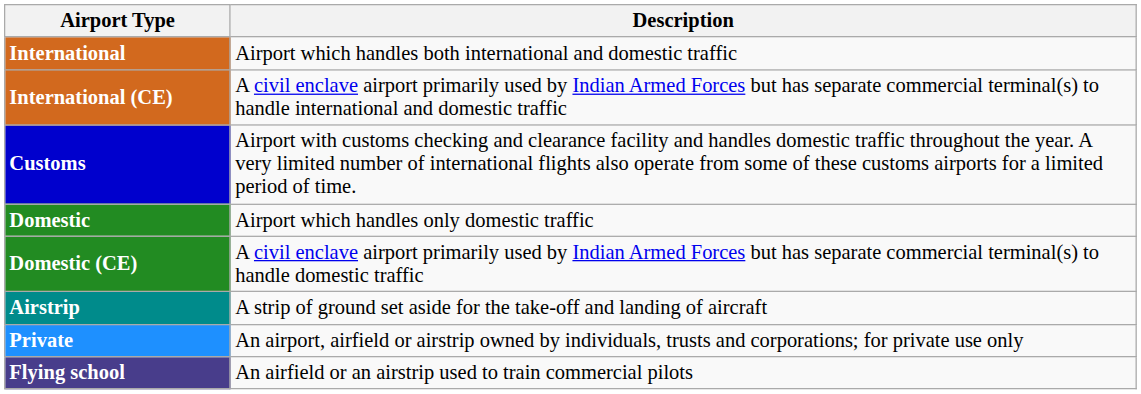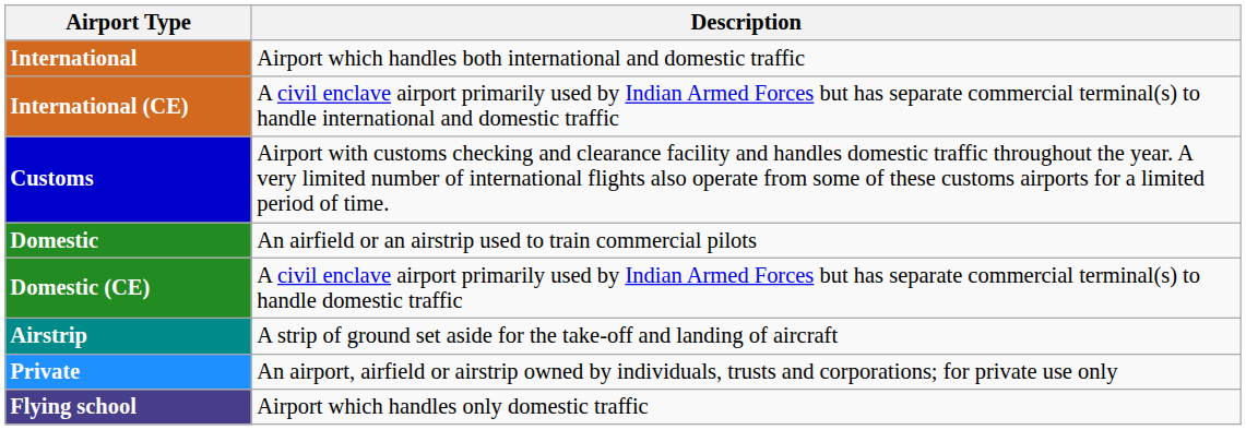 <table class="wikitable" style="width:70%;">
 <tr>
 <th>Airport Type</th>
 <th style="width:700px;">Description</th>
 </tr>
 <tr>
 <td style="background:Chocolate; color:White;"><strong>International</strong></td>
 <td>Airport which handles both international and domestic traffic</td>
 </tr>
 <tr>
 <td style="background:Chocolate; color:White;"><strong>International (CE)</strong></td>
 <td>A <a href='#'>civil enclave</a> airport primarily used by <a href='#'>Indian Armed Forces</a> but has separate commercial terminal(s) to handle international and domestic traffic</td>
 </tr>
 <tr>
 <td style="background:MediumBlue; color:White;"><strong>Customs</strong></td>
 <td>Airport with customs checking and clearance facility and handles domestic traffic throughout the year. A very limited number of international flights also operate from some of these customs airports for a limited period of time.</td>
 </tr>
 <tr>
 <td style="background:ForestGreen; color:white;"><strong>Domestic</strong></td>
-<td>Airport which handles only domestic traffic</td>
+<td>An airfield or an airstrip used to train commercial pilots</td>
 </tr>
 <tr>
 <td style="background:ForestGreen; color:white;"><strong>Domestic (CE)</strong></td>
 <td>A <a href='#'>civil enclave</a> airport primarily used by <a href='#'>Indian Armed Forces</a> but has separate commercial terminal(s) to handle domestic traffic</td>
 </tr>
 <tr>
 <td style="background:DarkCyan; color:white;"><strong>Airstrip</strong></td>
 <td>A strip of ground set aside for the take-off and landing of aircraft</td>
 </tr>
 <tr>
 <td style="background:DodgerBlue; color:white;"><strong>Private</strong></td>
 <td>An airport, airfield or airstrip owned by individuals, trusts and corporations; for private use only</td>
 </tr>
 <tr>
 <td style="background:DarkSlateBlue; color:white;"><strong>Flying school</strong></td>
-<td>An airfield or an airstrip used to train commercial pilots</td>
+<td>Airport which handles only domestic traffic</td>
 </tr>
 </table>
